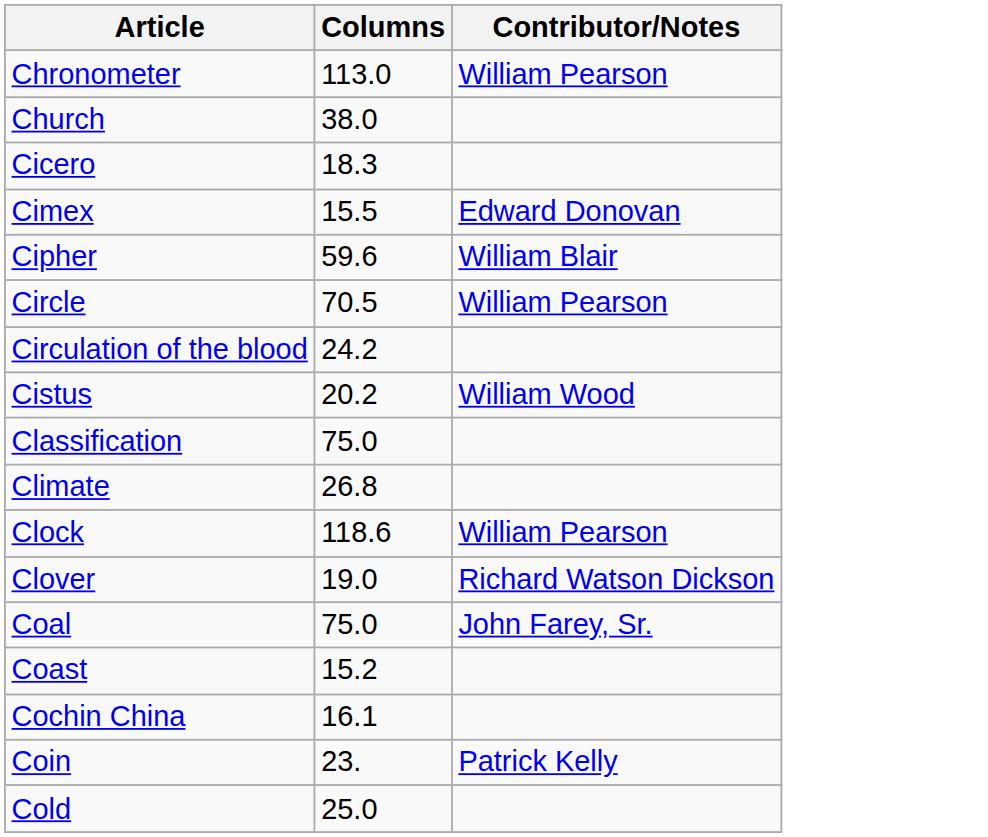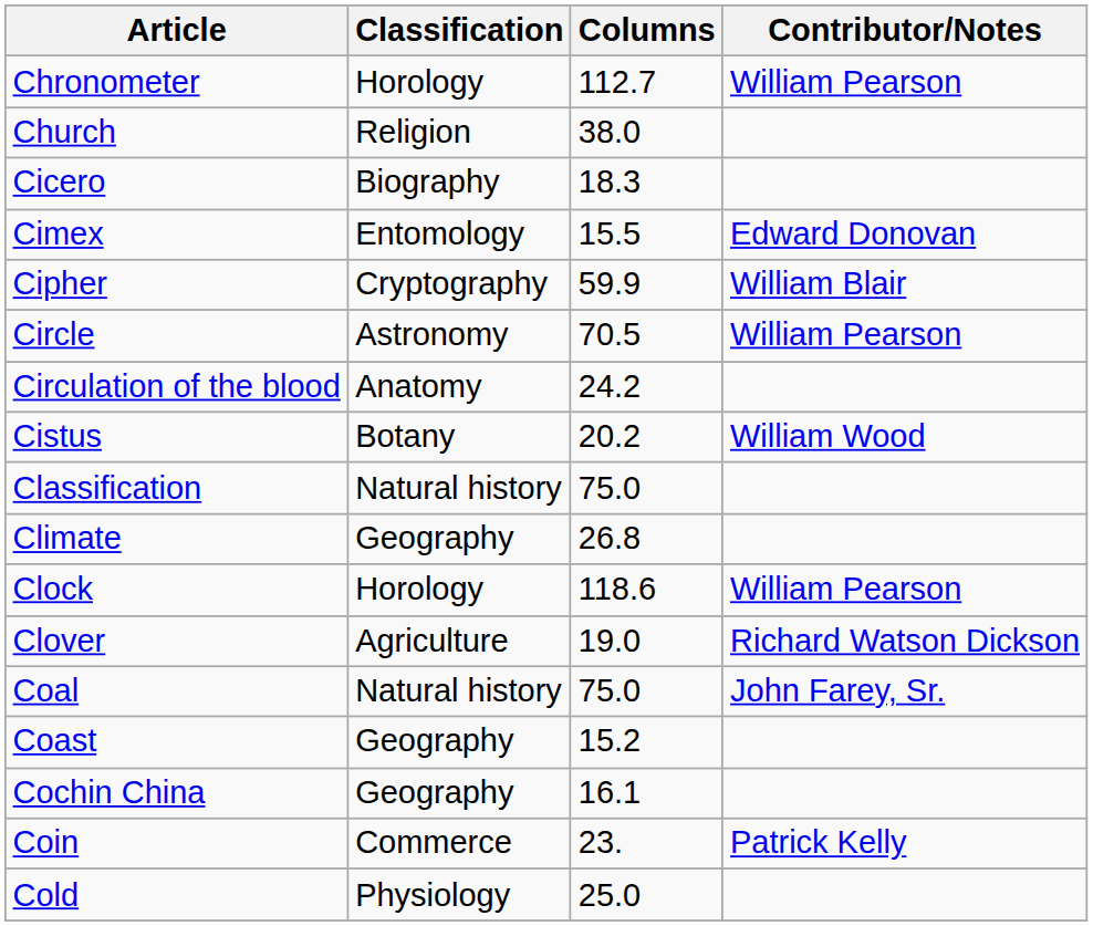 <table class="wikitable">
 <tr>
 <th>Article</th>
+<th>Classification</th>
 <th>Columns</th>
 <th>Contributor/Notes</th>
 </tr>
 <tr>
 <td><a href='#'>Chronometer</a></td>
-<td>113.0</td>
+<td>Horology</td>
+<td>112.7</td>
 <td><a href='#'>William Pearson</a></td>
 </tr>
 <tr>
 <td><a href='#'>Church</a></td>
+<td>Religion</td>
 <td>38.0</td>
 <td></td>
 </tr>
 <tr>
 <td><a href='#'>Cicero</a></td>
+<td>Biography</td>
 <td>18.3</td>
 <td></td>
 </tr>
 <tr>
 <td><a href='#'>Cimex</a></td>
+<td>Entomology</td>
 <td>15.5</td>
 <td><a href='#'>Edward Donovan</a></td>
 </tr>
 <tr>
 <td><a href='#'>Cipher</a></td>
-<td>59.6</td>
+<td>Cryptography</td>
+<td>59.9</td>
 <td><a href='#'>William Blair</a></td>
 </tr>
 <tr>
 <td><a href='#'>Circle</a></td>
+<td>Astronomy</td>
 <td>70.5</td>
 <td><a href='#'>William Pearson</a></td>
 </tr>
 <tr>
 <td><a href='#'>Circulation of the blood</a></td>
+<td>Anatomy</td>
 <td>24.2</td>
 <td></td>
 </tr>
 <tr>
 <td><a href='#'>Cistus</a></td>
+<td>Botany</td>
 <td>20.2</td>
 <td><a href='#'>William Wood</a></td>
 </tr>
 <tr>
 <td><a href='#'>Classification</a></td>
+<td>Natural history</td>
 <td>75.0</td>
 <td></td>
 </tr>
 <tr>
 <td><a href='#'>Climate</a></td>
+<td>Geography</td>
 <td>26.8</td>
 <td></td>
 </tr>
 <tr>
 <td><a href='#'>Clock</a></td>
+<td>Horology</td>
 <td>118.6</td>
 <td><a href='#'>William Pearson</a></td>
 </tr>
 <tr>
 <td><a href='#'>Clover</a></td>
+<td>Agriculture</td>
 <td>19.0</td>
 <td><a href='#'>Richard Watson Dickson</a></td>
 </tr>
 <tr>
 <td><a href='#'>Coal</a></td>
+<td>Natural history</td>
 <td>75.0</td>
 <td><a href='#'>John Farey, Sr.</a></td>
 </tr>
 <tr>
 <td><a href='#'>Coast</a></td>
+<td>Geography</td>
 <td>15.2</td>
 <td></td>
 </tr>
 <tr>
 <td><a href='#'>Cochin China</a></td>
+<td>Geography</td>
 <td>16.1</td>
 <td></td>
 </tr>
 <tr>
 <td><a href='#'>Coin</a></td>
+<td>Commerce</td>
 <td>23.</td>
 <td><a href='#'>Patrick Kelly</a></td>
 </tr>
 <tr>
 <td><a href='#'>Cold</a></td>
+<td>Physiology</td>
 <td>25.0</td>
 <td></td>
 </tr>
 </table>
